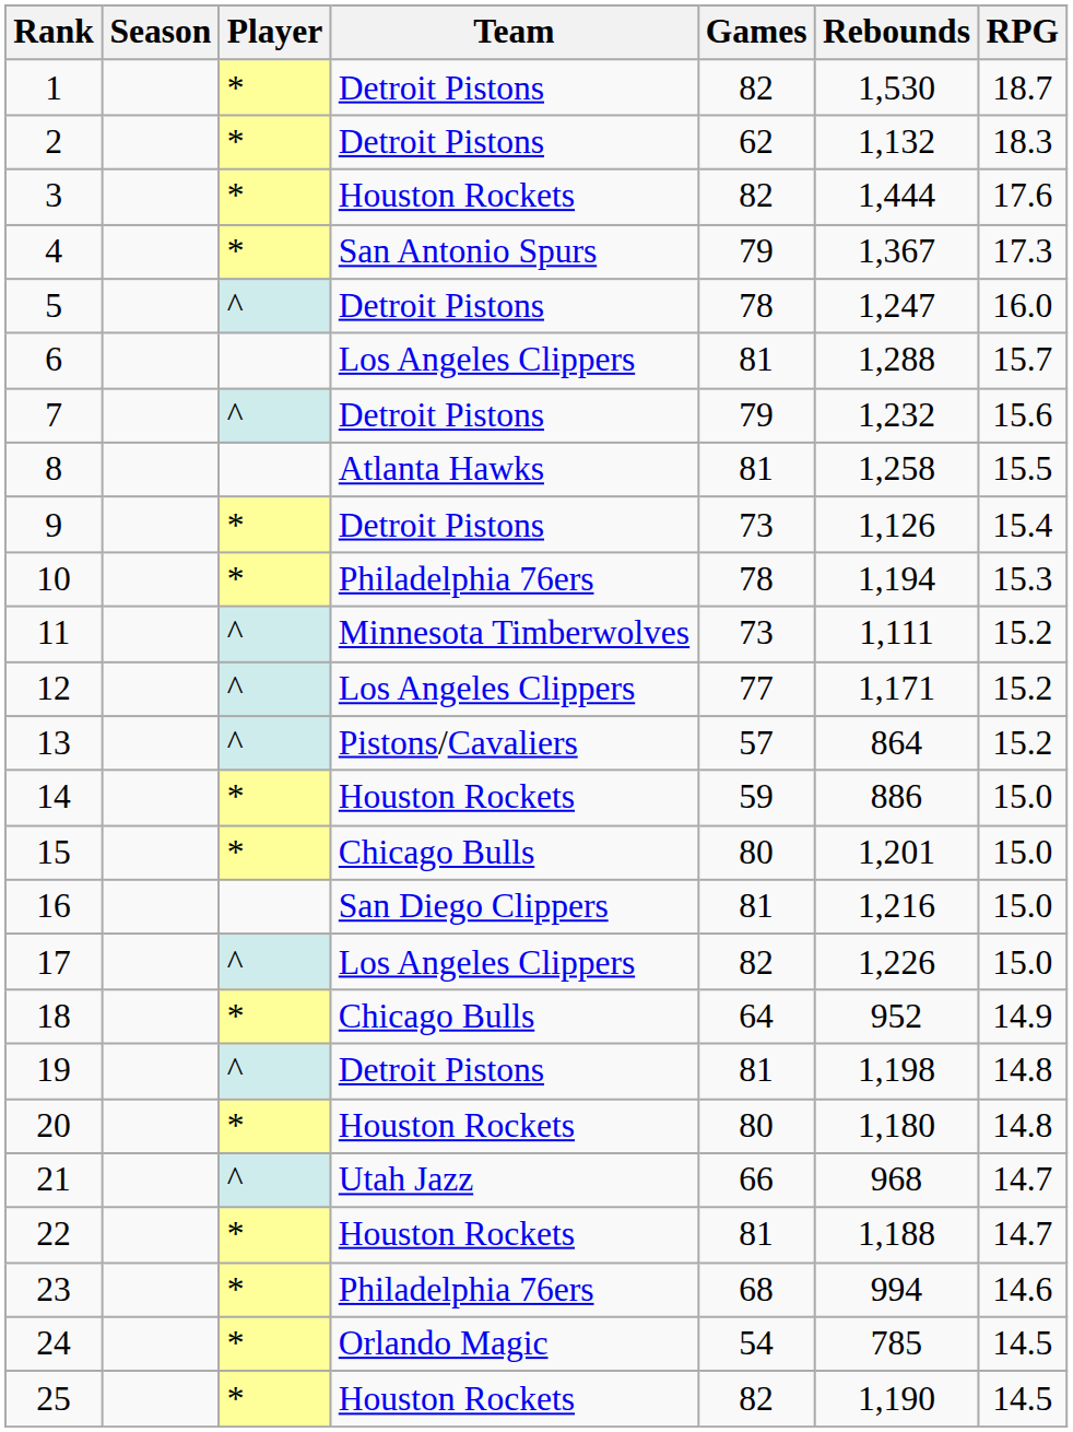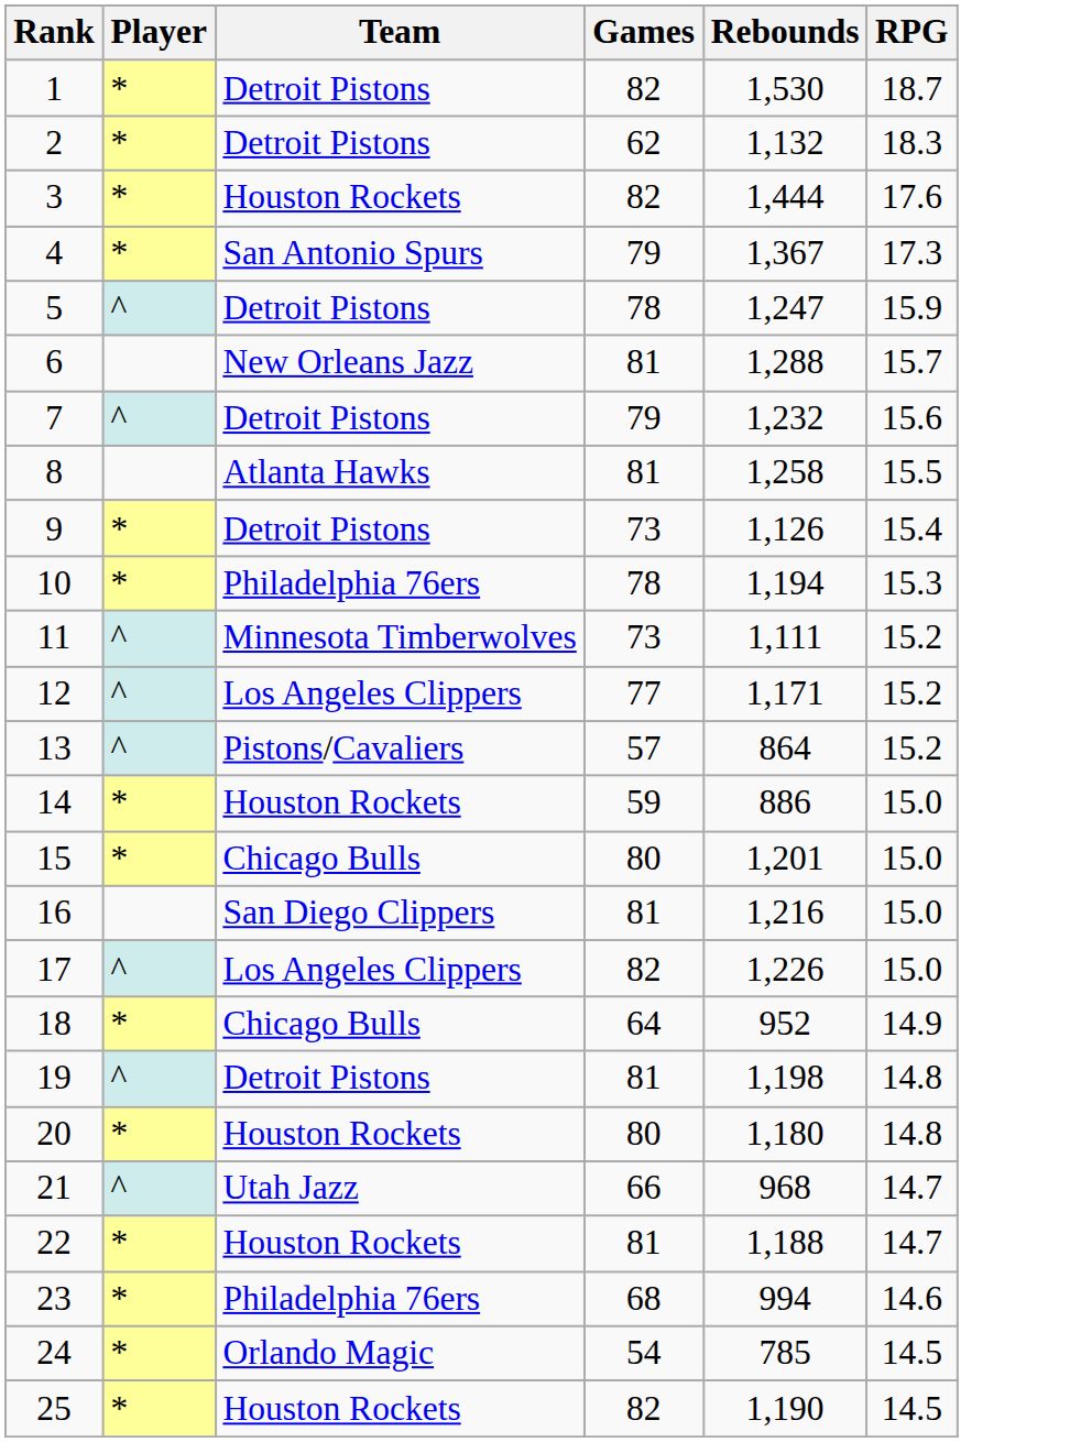 <table class="wikitable sortable">
 <tr>
 <th>Rank</th>
-<th>Season</th>
 <th>Player</th>
 <th>Team</th>
 <th>Games</th>
 <th>Rebounds</th>
 <th>RPG</th>
 </tr>
 <tr>
 <td align=center>1</td>
-<td align=center></td>
 <td bgcolor="FFFF99">*</td>
 <td><a href='#'>Detroit Pistons</a></td>
 <td align=center>82</td>
 <td align=center>1,530</td>
 <td align=center>18.7</td>
 </tr>
 <tr>
 <td align=center>2</td>
-<td align=center></td>
 <td bgcolor="FFFF99">*</td>
 <td><a href='#'>Detroit Pistons</a></td>
 <td align=center>62</td>
 <td align=center>1,132</td>
 <td align=center>18.3</td>
 </tr>
 <tr>
 <td align=center>3</td>
-<td align=center></td>
 <td bgcolor="FFFF99">*</td>
 <td><a href='#'>Houston Rockets</a></td>
 <td align=center>82</td>
 <td align=center>1,444</td>
 <td align=center>17.6</td>
 </tr>
 <tr>
 <td align=center>4</td>
-<td align=center></td>
 <td bgcolor="FFFF99">*</td>
 <td><a href='#'>San Antonio Spurs</a></td>
 <td align=center>79</td>
 <td align=center>1,367</td>
 <td align=center>17.3</td>
 </tr>
 <tr>
 <td align=center>5</td>
-<td align=center></td>
 <td bgcolor="CFECEC">^</td>
 <td><a href='#'>Detroit Pistons</a></td>
 <td align=center>78</td>
 <td align=center>1,247</td>
-<td align=center>16.0</td>
+<td align=center>15.9</td>
 </tr>
 <tr>
 <td align=center>6</td>
-<td align=center></td>
 <td></td>
-<td><a href='#'>Los Angeles Clippers</a></td>
+<td><a href='#'>New Orleans Jazz</a></td>
 <td align=center>81</td>
 <td align=center>1,288</td>
 <td align=center>15.7</td>
 </tr>
 <tr>
 <td align=center>7</td>
-<td align=center></td>
 <td bgcolor="CFECEC">^</td>
 <td><a href='#'>Detroit Pistons</a></td>
 <td align=center>79</td>
 <td align=center>1,232</td>
 <td align=center>15.6</td>
 </tr>
 <tr>
 <td align=center>8</td>
-<td align=center></td>
 <td></td>
 <td><a href='#'>Atlanta Hawks</a></td>
 <td align=center>81</td>
 <td align=center>1,258</td>
 <td align=center>15.5</td>
 </tr>
 <tr>
 <td align=center>9</td>
-<td align=center></td>
 <td bgcolor="FFFF99">*</td>
 <td><a href='#'>Detroit Pistons</a></td>
 <td align=center>73</td>
 <td align=center>1,126</td>
 <td align=center>15.4</td>
 </tr>
 <tr>
 <td align=center>10</td>
-<td align=center></td>
 <td bgcolor="FFFF99">*</td>
 <td><a href='#'>Philadelphia 76ers</a></td>
 <td align=center>78</td>
 <td align=center>1,194</td>
 <td align=center>15.3</td>
 </tr>
 <tr>
 <td align=center>11</td>
-<td align=center></td>
 <td bgcolor="CFECEC">^</td>
 <td><a href='#'>Minnesota Timberwolves</a></td>
 <td align=center>73</td>
 <td align=center>1,111</td>
 <td align=center>15.2</td>
 </tr>
 <tr>
 <td align=center>12</td>
-<td align=center></td>
 <td bgcolor="CFECEC">^</td>
 <td><a href='#'>Los Angeles Clippers</a></td>
 <td align=center>77</td>
 <td align=center>1,171</td>
 <td align=center>15.2</td>
 </tr>
 <tr>
 <td align=center>13</td>
-<td align=center></td>
 <td bgcolor="CFECEC">^</td>
 <td><a href='#'>Pistons</a>/<a href='#'>Cavaliers</a></td>
 <td align=center>57</td>
 <td align=center>864</td>
 <td align=center>15.2</td>
 </tr>
 <tr>
 <td align=center>14</td>
-<td align=center></td>
 <td bgcolor="FFFF99">*</td>
 <td><a href='#'>Houston Rockets</a></td>
 <td align=center>59</td>
 <td align=center>886</td>
 <td align=center>15.0</td>
 </tr>
 <tr>
 <td align=center>15</td>
-<td align=center></td>
 <td bgcolor="FFFF99">*</td>
 <td><a href='#'>Chicago Bulls</a></td>
 <td align=center>80</td>
 <td align=center>1,201</td>
 <td align=center>15.0</td>
 </tr>
 <tr>
 <td align=center>16</td>
-<td align=center></td>
 <td></td>
 <td><a href='#'>San Diego Clippers</a></td>
 <td align=center>81</td>
 <td align=center>1,216</td>
 <td align=center>15.0</td>
 </tr>
 <tr>
 <td align=center>17</td>
-<td align=center></td>
 <td bgcolor="CFECEC">^</td>
 <td><a href='#'>Los Angeles Clippers</a></td>
 <td align=center>82</td>
 <td align=center>1,226</td>
 <td align=center>15.0</td>
 </tr>
 <tr>
 <td align=center>18</td>
-<td align=center></td>
 <td bgcolor="FFFF99">*</td>
 <td><a href='#'>Chicago Bulls</a></td>
 <td align=center>64</td>
 <td align=center>952</td>
 <td align=center>14.9</td>
 </tr>
 <tr>
 <td align=center>19</td>
-<td align=center></td>
 <td bgcolor="CFECEC">^</td>
 <td><a href='#'>Detroit Pistons</a></td>
 <td align=center>81</td>
 <td align=center>1,198</td>
 <td align=center>14.8</td>
 </tr>
 <tr>
 <td align=center>20</td>
-<td align=center></td>
 <td bgcolor="FFFF99">*</td>
 <td><a href='#'>Houston Rockets</a></td>
 <td align=center>80</td>
 <td align=center>1,180</td>
 <td align=center>14.8</td>
 </tr>
 <tr>
 <td align=center>21</td>
-<td align=center></td>
 <td bgcolor="CFECEC">^</td>
 <td><a href='#'>Utah Jazz</a></td>
 <td align=center>66</td>
 <td align=center>968</td>
 <td align=center>14.7</td>
 </tr>
 <tr>
 <td align=center>22</td>
-<td align=center></td>
 <td bgcolor="FFFF99">*</td>
 <td><a href='#'>Houston Rockets</a></td>
 <td align=center>81</td>
 <td align=center>1,188</td>
 <td align=center>14.7</td>
 </tr>
 <tr>
 <td align=center>23</td>
-<td align=center></td>
 <td bgcolor="FFFF99">*</td>
 <td><a href='#'>Philadelphia 76ers</a></td>
 <td align=center>68</td>
 <td align=center>994</td>
 <td align=center>14.6</td>
 </tr>
 <tr>
 <td align=center>24</td>
-<td align=center></td>
 <td bgcolor="FFFF99">*</td>
 <td><a href='#'>Orlando Magic</a></td>
 <td align=center>54</td>
 <td align=center>785</td>
 <td align=center>14.5</td>
 </tr>
 <tr>
 <td align=center>25</td>
-<td align=center></td>
 <td bgcolor="FFFF99">*</td>
 <td><a href='#'>Houston Rockets</a></td>
 <td align=center>82</td>
 <td align=center>1,190</td>
 <td align=center>14.5</td>
 </tr>
 </table>
